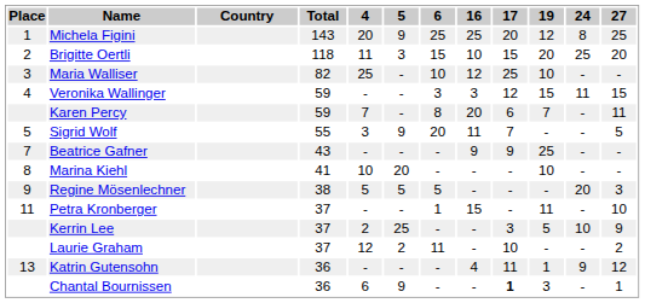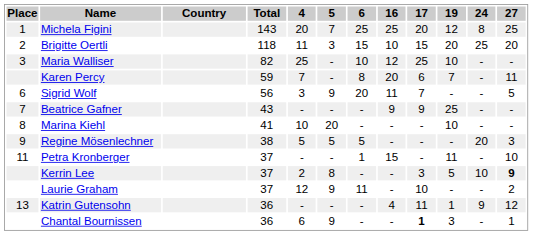 <table border="0" style="border: 1px solid #999; background-color:#FFFFFF; text-align:center; font-size:86%; line-height:15px;">
 <tr align="center" bgcolor="#CCCCCC">
 <th width=35>Place</th>
 <th width=170>Name</th>
 <th width=120>Country</th>
 <th width=50>Total</th>
 <th width=40>4</th>
 <th width=40>5</th>
 <th width=40>6</th>
 <th width=40>16</th>
 <th width=40>17</th>
 <th width=40>19</th>
 <th width=40>24</th>
 <th width=40>27</th>
 </tr>
 <tr bgcolor="#EFEFEF">
 <td>1</td>
 <td align="left"><a href='#'>Michela Figini</a></td>
 <td align="left"></td>
 <td>143</td>
 <td>20</td>
-<td>9</td>
+<td>7</td>
 <td>25</td>
 <td>25</td>
 <td>20</td>
 <td>12</td>
 <td>8</td>
 <td>25</td>
 </tr>
 <tr>
 <td>2</td>
 <td align="left"><a href='#'>Brigitte Oertli</a></td>
 <td align="left"></td>
 <td>118</td>
 <td>11</td>
 <td>3</td>
 <td>15</td>
 <td>10</td>
 <td>15</td>
 <td>20</td>
 <td>25</td>
 <td>20</td>
 </tr>
 <tr bgcolor="#EFEFEF">
 <td>3</td>
 <td align="left"><a href='#'>Maria Walliser</a></td>
 <td align="left"></td>
 <td>82</td>
 <td>25</td>
 <td>-</td>
 <td>10</td>
 <td>12</td>
 <td>25</td>
 <td>10</td>
 <td>-</td>
 <td>-</td>
 </tr>
-<tr>
-<td>4</td>
-<td align="left"><a href='#'>Veronika Wallinger</a></td>
-<td align="left"></td>
-<td>59</td>
-<td>-</td>
-<td>-</td>
-<td>3</td>
-<td>3</td>
-<td>12</td>
-<td>15</td>
-<td>11</td>
-<td>15</td>
-</tr>
 <tr bgcolor="#EFEFEF">
 <td></td>
 <td align="left"><a href='#'>Karen Percy</a></td>
 <td align="left"></td>
 <td>59</td>
 <td>7</td>
 <td>-</td>
 <td>8</td>
 <td>20</td>
 <td>6</td>
 <td>7</td>
 <td>-</td>
 <td>11</td>
 </tr>
 <tr>
-<td>5</td>
+<td>6</td>
 <td align="left"><a href='#'>Sigrid Wolf</a></td>
 <td align="left"></td>
-<td>55</td>
+<td>56</td>
 <td>3</td>
 <td>9</td>
 <td>20</td>
 <td>11</td>
 <td>7</td>
 <td>-</td>
 <td>-</td>
 <td>5</td>
 </tr>
 <tr bgcolor="#EFEFEF">
 <td>7</td>
 <td align="left"><a href='#'>Beatrice Gafner</a></td>
 <td align="left"></td>
 <td>43</td>
 <td>-</td>
 <td>-</td>
 <td>-</td>
 <td>9</td>
 <td>9</td>
 <td>25</td>
 <td>-</td>
 <td>-</td>
 </tr>
 <tr>
 <td>8</td>
 <td align="left"><a href='#'>Marina Kiehl</a></td>
 <td align="left"></td>
 <td>41</td>
 <td>10</td>
 <td>20</td>
 <td>-</td>
 <td>-</td>
 <td>-</td>
 <td>10</td>
 <td>-</td>
 <td>-</td>
 </tr>
 <tr bgcolor="#EFEFEF">
 <td>9</td>
 <td align="left"><a href='#'>Regine Mösenlechner</a></td>
 <td align="left"></td>
 <td>38</td>
 <td>5</td>
 <td>5</td>
 <td>5</td>
 <td>-</td>
 <td>-</td>
 <td>-</td>
 <td>20</td>
 <td>3</td>
 </tr>
 <tr>
 <td>11</td>
 <td align="left"><a href='#'>Petra Kronberger</a></td>
 <td align="left"></td>
 <td>37</td>
 <td>-</td>
 <td>-</td>
 <td>1</td>
 <td>15</td>
 <td>-</td>
 <td>11</td>
 <td>-</td>
 <td>10</td>
 </tr>
 <tr bgcolor="#EFEFEF">
 <td></td>
 <td align="left"><a href='#'>Kerrin Lee</a></td>
 <td align="left"></td>
 <td>37</td>
 <td>2</td>
-<td>25</td>
+<td>8</td>
 <td>-</td>
 <td>-</td>
 <td>3</td>
 <td>5</td>
 <td>10</td>
-<td>9</td>
+<td><strong>9</strong></td>
 </tr>
 <tr>
 <td></td>
 <td align="left"><a href='#'>Laurie Graham</a></td>
 <td align="left"></td>
 <td>37</td>
 <td>12</td>
-<td>2</td>
+<td>9</td>
 <td>11</td>
 <td>-</td>
 <td>10</td>
 <td>-</td>
 <td>-</td>
 <td>2</td>
 </tr>
 <tr bgcolor="#EFEFEF">
 <td>13</td>
 <td align="left"><a href='#'>Katrin Gutensohn</a></td>
 <td align="left"></td>
 <td>36</td>
 <td>-</td>
 <td>-</td>
 <td>-</td>
 <td>4</td>
 <td>11</td>
 <td>1</td>
 <td>9</td>
 <td>12</td>
 </tr>
 <tr>
 <td></td>
 <td align="left"><a href='#'>Chantal Bournissen</a></td>
 <td align="left"></td>
 <td>36</td>
 <td>6</td>
 <td>9</td>
 <td>-</td>
 <td>-</td>
 <td><strong>1</strong></td>
 <td>3</td>
 <td>-</td>
 <td>1</td>
 </tr>
 </table>
